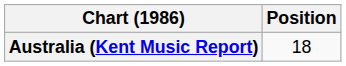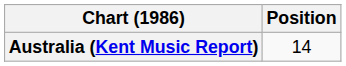 <table class="wikitable sortable plainrowheaders" style="text-align:center">
 <tr>
 <th>Chart (1986)</th>
 <th>Position</th>
 </tr>
 <tr>
 <th scope="row">Australia (<a href='#'>Kent Music Report</a>)</th>
-<td>18</td>
+<td>14</td>
 </tr>
 </table>
